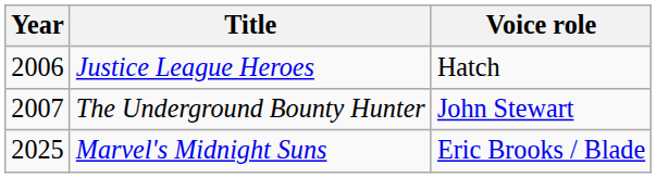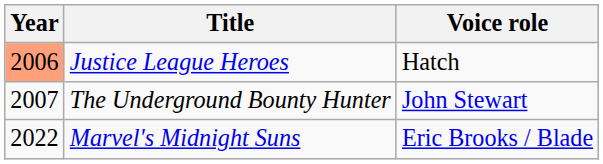 <table class="wikitable sortable">
 <tr>
 <th>Year</th>
 <th>Title</th>
 <th>Voice role</th>
 </tr>
 <tr>
-<td>2006</td>
+<td style="background: lightsalmon;">2006</td>
 <td><em><a href='#'>Justice League Heroes</a></em></td>
 <td>Hatch</td>
 </tr>
 <tr>
 <td>2007</td>
 <td><em>The Underground Bounty Hunter</em></td>
 <td><a href='#'>John Stewart</a></td>
 </tr>
 <tr>
-<td>2025</td>
+<td>2022</td>
 <td><em><a href='#'>Marvel's Midnight Suns</a></em></td>
 <td><a href='#'>Eric Brooks / Blade</a></td>
 </tr>
 </table>
